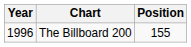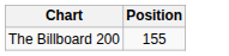 <table class="wikitable">
 <tr>
-<th>Year</th>
 <th>Chart</th>
 <th>Position</th>
 </tr>
 <tr>
-<td>1996</td>
 <td>The Billboard 200</td>
 <td align="center">155</td>
 </tr>
 </table>
